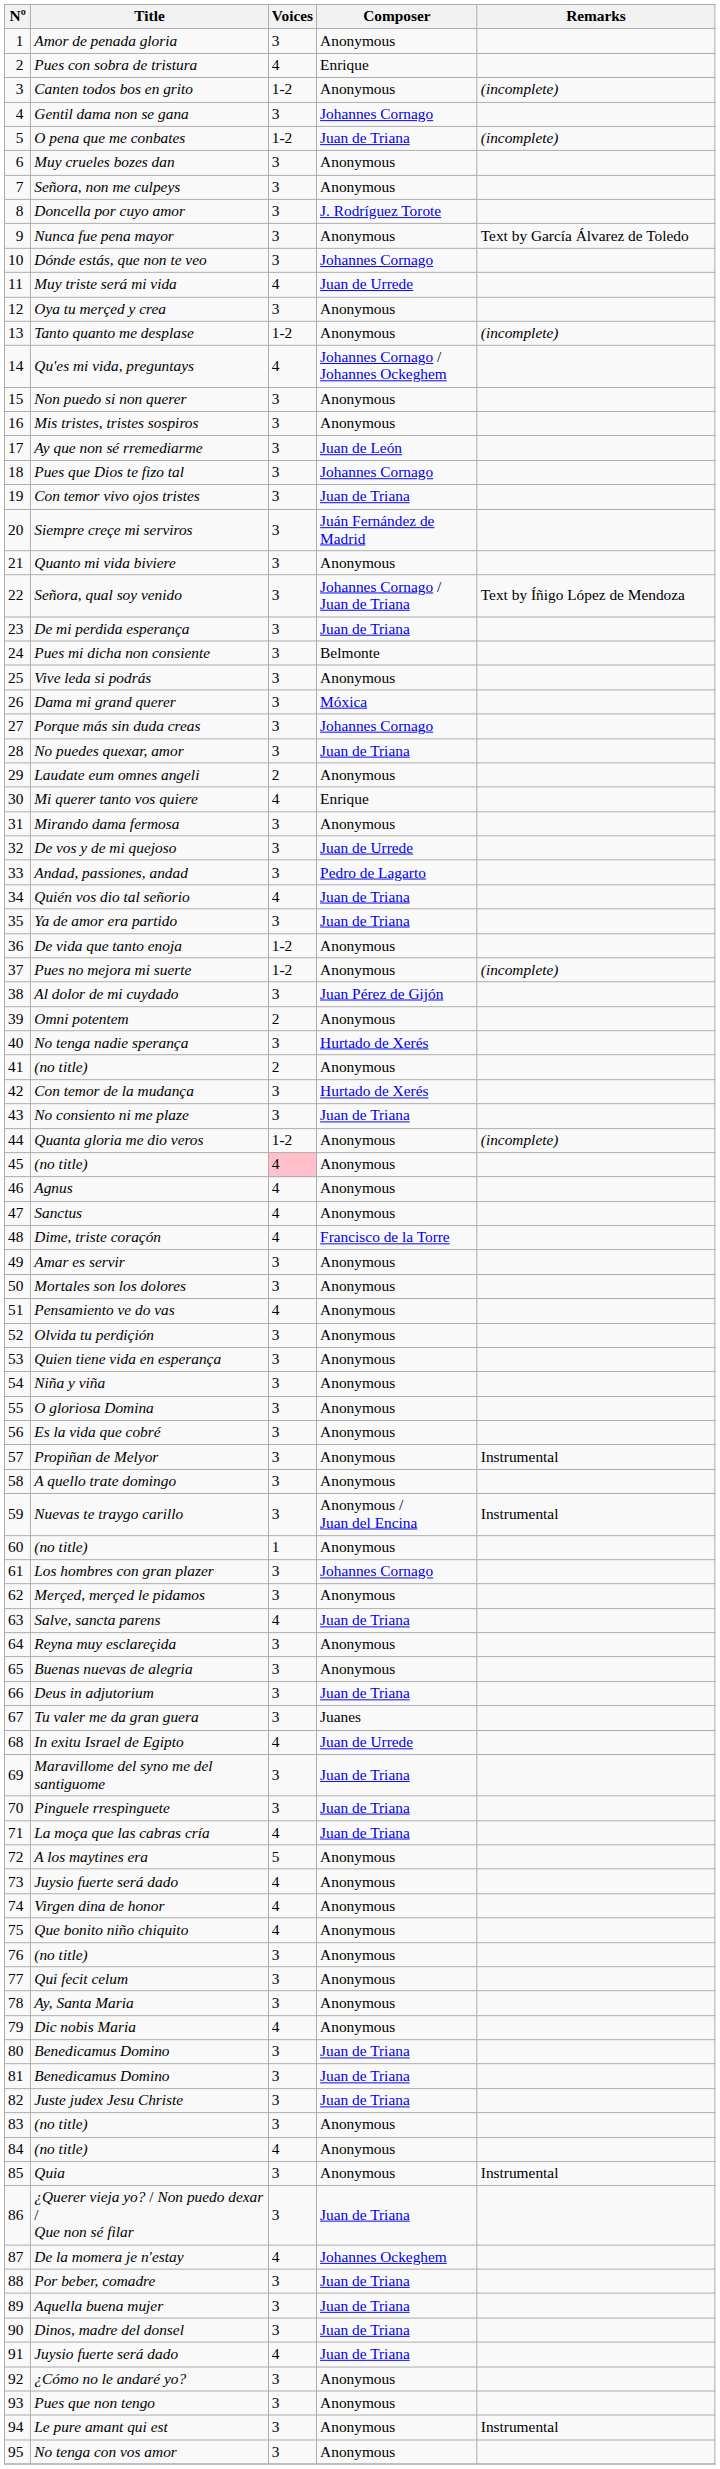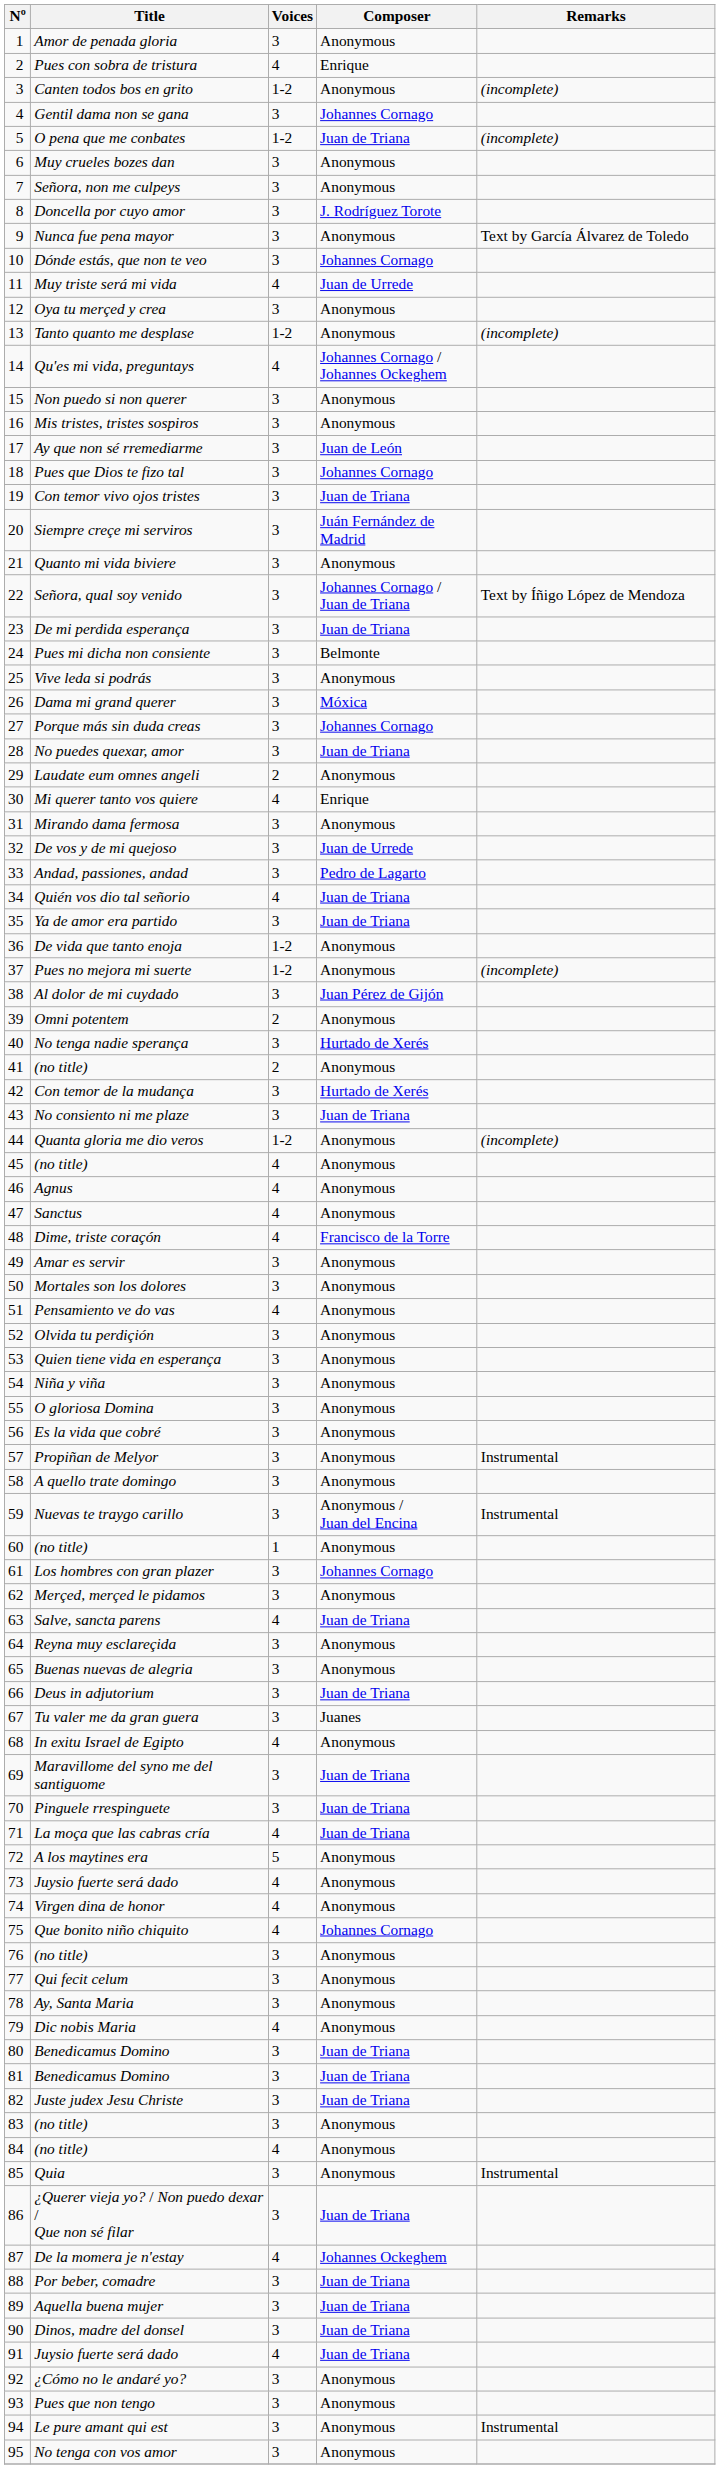 <table class="wikitable sortable">
 <tr>
 <th width="20"  align="left">Nº</th>
 <th width="240" align="left">Title</th>
 <th width="10"  align="left">Voices</th>
 <th width="160" align="left">Composer</th>
 <th width="240" align="left">Remarks</th>
 </tr>
 <tr>
 <td>  1</td>
 <td><em>Amor de penada gloria</em></td>
 <td>3</td>
 <td>Anonymous</td>
 <td></td>
 </tr>
 <tr>
 <td>  2</td>
 <td><em>Pues con sobra de tristura</em></td>
 <td>4</td>
 <td>Enrique</td>
 <td></td>
 </tr>
 <tr>
 <td>  3</td>
 <td><em>Canten todos bos en grito</em></td>
 <td>1-2</td>
 <td>Anonymous</td>
 <td><em>(incomplete)</em></td>
 </tr>
 <tr>
 <td>  4</td>
 <td><em>Gentil dama non se gana</em></td>
 <td>3</td>
 <td><a href='#'>Johannes Cornago</a></td>
 <td></td>
 </tr>
 <tr>
 <td>  5</td>
 <td><em>O pena que me conbates</em></td>
 <td>1-2</td>
 <td><a href='#'>Juan de Triana</a></td>
 <td><em>(incomplete)</em></td>
 </tr>
 <tr>
 <td>  6</td>
 <td><em>Muy crueles bozes dan</em></td>
 <td>3</td>
 <td>Anonymous</td>
 <td></td>
 </tr>
 <tr>
 <td>  7</td>
 <td><em>Señora, non me culpeys</em></td>
 <td>3</td>
 <td>Anonymous</td>
 <td></td>
 </tr>
 <tr>
 <td>  8</td>
 <td><em>Doncella por cuyo amor</em></td>
 <td>3</td>
 <td><a href='#'>J. Rodríguez Torote</a></td>
 <td></td>
 </tr>
 <tr>
 <td>  9</td>
 <td><em>Nunca fue pena mayor</em></td>
 <td>3</td>
 <td>Anonymous</td>
 <td>Text by García Álvarez de Toledo</td>
 </tr>
 <tr>
 <td>10</td>
 <td><em>Dónde estás, que non te veo</em></td>
 <td>3</td>
 <td><a href='#'>Johannes Cornago</a></td>
 <td></td>
 </tr>
 <tr>
 <td>11</td>
 <td><em>Muy triste será mi vida</em></td>
 <td>4</td>
 <td><a href='#'>Juan de Urrede</a></td>
 <td></td>
 </tr>
 <tr>
 <td>12</td>
 <td><em>Oya tu merçed y crea</em></td>
 <td>3</td>
 <td>Anonymous</td>
 <td></td>
 </tr>
 <tr>
 <td>13</td>
 <td><em>Tanto quanto me desplase</em></td>
 <td>1-2</td>
 <td>Anonymous</td>
 <td><em>(incomplete)</em></td>
 </tr>
 <tr>
 <td>14</td>
 <td><em>Qu'es mi vida, preguntays</em></td>
 <td>4</td>
 <td><a href='#'>Johannes Cornago</a> /<br><a href='#'>Johannes Ockeghem</a></td>
 <td></td>
 </tr>
 <tr>
 <td>15</td>
 <td><em>Non puedo si non querer</em></td>
 <td>3</td>
 <td>Anonymous</td>
 <td></td>
 </tr>
 <tr>
 <td>16</td>
 <td><em>Mis tristes, tristes sospiros</em></td>
 <td>3</td>
 <td>Anonymous</td>
 <td></td>
 </tr>
 <tr>
 <td>17</td>
 <td><em>Ay que non sé rremediarme</em></td>
 <td>3</td>
 <td><a href='#'>Juan de León</a></td>
 <td></td>
 </tr>
 <tr>
 <td>18</td>
 <td><em>Pues que Dios te fizo tal</em></td>
 <td>3</td>
 <td><a href='#'>Johannes Cornago</a></td>
 <td></td>
 </tr>
 <tr>
 <td>19</td>
 <td><em>Con temor vivo ojos tristes</em></td>
 <td>3</td>
 <td><a href='#'>Juan de Triana</a></td>
 <td></td>
 </tr>
 <tr>
 <td>20</td>
 <td><em>Siempre creçe mi serviros</em></td>
 <td>3</td>
 <td><a href='#'>Juán Fernández de Madrid</a></td>
 <td></td>
 </tr>
 <tr>
 <td>21</td>
 <td><em>Quanto mi vida biviere</em></td>
 <td>3</td>
 <td>Anonymous</td>
 <td></td>
 </tr>
 <tr>
 <td>22</td>
 <td><em>Señora, qual soy venido</em></td>
 <td>3</td>
 <td><a href='#'>Johannes Cornago</a> / <br><a href='#'>Juan de Triana</a></td>
 <td>Text by Íñigo López de Mendoza</td>
 </tr>
 <tr>
 <td>23</td>
 <td><em>De mi perdida esperança</em></td>
 <td>3</td>
 <td><a href='#'>Juan de Triana</a></td>
 <td></td>
 </tr>
 <tr>
 <td>24</td>
 <td><em>Pues mi dicha non consiente</em></td>
 <td>3</td>
 <td>Belmonte</td>
 <td></td>
 </tr>
 <tr>
 <td>25</td>
 <td><em>Vive leda si podrás</em></td>
 <td>3</td>
 <td>Anonymous</td>
 <td></td>
 </tr>
 <tr>
 <td>26</td>
 <td><em>Dama mi grand querer</em></td>
 <td>3</td>
 <td><a href='#'>Móxica</a></td>
 <td></td>
 </tr>
 <tr>
 <td>27</td>
 <td><em>Porque más sin duda creas</em></td>
 <td>3</td>
 <td><a href='#'>Johannes Cornago</a></td>
 <td></td>
 </tr>
 <tr>
 <td>28</td>
 <td><em>No puedes quexar, amor</em></td>
 <td>3</td>
 <td><a href='#'>Juan de Triana</a></td>
 <td></td>
 </tr>
 <tr>
 <td>29</td>
 <td><em>Laudate eum omnes angeli</em></td>
 <td>2</td>
 <td>Anonymous</td>
 <td></td>
 </tr>
 <tr>
 <td>30</td>
 <td><em>Mi querer tanto vos quiere</em></td>
 <td>4</td>
 <td>Enrique</td>
 <td></td>
 </tr>
 <tr>
 <td>31</td>
 <td><em>Mirando dama fermosa</em></td>
 <td>3</td>
 <td>Anonymous</td>
 <td></td>
 </tr>
 <tr>
 <td>32</td>
 <td><em>De vos y de mi quejoso</em></td>
 <td>3</td>
 <td><a href='#'>Juan de Urrede</a></td>
 <td></td>
 </tr>
 <tr>
 <td>33</td>
 <td><em>Andad, passiones, andad</em></td>
 <td>3</td>
 <td><a href='#'>Pedro de Lagarto</a></td>
 <td></td>
 </tr>
 <tr>
 <td>34</td>
 <td><em>Quién vos dio tal señorio</em></td>
 <td>4</td>
 <td><a href='#'>Juan de Triana</a></td>
 <td></td>
 </tr>
 <tr>
 <td>35</td>
 <td><em>Ya de amor era partido</em></td>
 <td>3</td>
 <td><a href='#'>Juan de Triana</a></td>
 <td></td>
 </tr>
 <tr>
 <td>36</td>
 <td><em>De vida que tanto enoja</em></td>
 <td>1-2</td>
 <td>Anonymous</td>
 <td></td>
 </tr>
 <tr>
 <td>37</td>
 <td><em>Pues no mejora mi suerte</em></td>
 <td>1-2</td>
 <td>Anonymous</td>
 <td><em>(incomplete)</em></td>
 </tr>
 <tr>
 <td>38</td>
 <td><em>Al dolor de mi cuydado</em></td>
 <td>3</td>
 <td><a href='#'>Juan Pérez de Gijón</a></td>
 <td></td>
 </tr>
 <tr>
 <td>39</td>
 <td><em>Omni potentem</em></td>
 <td>2</td>
 <td>Anonymous</td>
 <td></td>
 </tr>
 <tr>
 <td>40</td>
 <td><em>No tenga nadie sperança</em></td>
 <td>3</td>
 <td><a href='#'>Hurtado de Xerés</a></td>
 <td></td>
 </tr>
 <tr>
 <td>41</td>
 <td><em>(no title)</em></td>
 <td>2</td>
 <td>Anonymous</td>
 <td></td>
 </tr>
 <tr>
 <td>42</td>
 <td><em>Con temor de la mudança</em></td>
 <td>3</td>
 <td><a href='#'>Hurtado de Xerés</a></td>
 <td></td>
 </tr>
 <tr>
 <td>43</td>
 <td><em>No consiento ni me plaze</em></td>
 <td>3</td>
 <td><a href='#'>Juan de Triana</a></td>
 <td></td>
 </tr>
 <tr>
 <td>44</td>
 <td><em>Quanta gloria me dio veros</em></td>
 <td>1-2</td>
 <td>Anonymous</td>
 <td><em>(incomplete)</em></td>
 </tr>
 <tr>
 <td>45</td>
 <td><em>(no title)</em></td>
-<td style="background: pink;">4</td>
+<td>4</td>
 <td>Anonymous</td>
 <td></td>
 </tr>
 <tr>
 <td>46</td>
 <td><em>Agnus</em></td>
 <td>4</td>
 <td>Anonymous</td>
 <td></td>
 </tr>
 <tr>
 <td>47</td>
 <td><em>Sanctus</em></td>
 <td>4</td>
 <td>Anonymous</td>
 <td></td>
 </tr>
 <tr>
 <td>48</td>
 <td><em>Dime, triste coraçón</em></td>
 <td>4</td>
 <td><a href='#'>Francisco de la Torre</a></td>
 <td></td>
 </tr>
 <tr>
 <td>49</td>
 <td><em>Amar es servir</em></td>
 <td>3</td>
 <td>Anonymous</td>
 <td></td>
 </tr>
 <tr>
 <td>50</td>
 <td><em>Mortales son los dolores</em></td>
 <td>3</td>
 <td>Anonymous</td>
 <td></td>
 </tr>
 <tr>
 <td>51</td>
 <td><em>Pensamiento ve do vas</em></td>
 <td>4</td>
 <td>Anonymous</td>
 <td></td>
 </tr>
 <tr>
 <td>52</td>
 <td><em>Olvida tu perdiçión</em></td>
 <td>3</td>
 <td>Anonymous</td>
 <td></td>
 </tr>
 <tr>
 <td>53</td>
 <td><em>Quien tiene vida en esperança</em></td>
 <td>3</td>
 <td>Anonymous</td>
 <td></td>
 </tr>
 <tr>
 <td>54</td>
 <td><em>Niña y viña</em></td>
 <td>3</td>
 <td>Anonymous</td>
 <td></td>
 </tr>
 <tr>
 <td>55</td>
 <td><em>O gloriosa Domina</em></td>
 <td>3</td>
 <td>Anonymous</td>
 <td></td>
 </tr>
 <tr>
 <td>56</td>
 <td><em>Es la vida que cobré</em></td>
 <td>3</td>
 <td>Anonymous</td>
 <td></td>
 </tr>
 <tr>
 <td>57</td>
 <td><em>Propiñan de Melyor</em></td>
 <td>3</td>
 <td>Anonymous</td>
 <td>Instrumental</td>
 </tr>
 <tr>
 <td>58</td>
 <td><em>A quello trate domingo</em></td>
 <td>3</td>
 <td>Anonymous</td>
 <td></td>
 </tr>
 <tr>
 <td>59</td>
 <td><em>Nuevas te traygo carillo</em></td>
 <td>3</td>
 <td>Anonymous /<br><a href='#'>Juan del Encina</a></td>
 <td>Instrumental</td>
 </tr>
 <tr>
 <td>60</td>
 <td><em>(no title)</em></td>
 <td>1</td>
 <td>Anonymous</td>
 <td></td>
 </tr>
 <tr>
 <td>61</td>
 <td><em>Los hombres con gran plazer</em></td>
 <td>3</td>
 <td><a href='#'>Johannes Cornago</a></td>
 <td></td>
 </tr>
 <tr>
 <td>62</td>
 <td><em>Merçed, merçed le pidamos</em></td>
 <td>3</td>
 <td>Anonymous</td>
 <td></td>
 </tr>
 <tr>
 <td>63</td>
 <td><em>Salve, sancta parens</em></td>
 <td>4</td>
 <td><a href='#'>Juan de Triana</a></td>
 <td></td>
 </tr>
 <tr>
 <td>64</td>
 <td><em>Reyna muy esclareçida</em></td>
 <td>3</td>
 <td>Anonymous</td>
 <td></td>
 </tr>
 <tr>
 <td>65</td>
 <td><em>Buenas nuevas de alegria</em></td>
 <td>3</td>
 <td>Anonymous</td>
 <td></td>
 </tr>
 <tr>
 <td>66</td>
 <td><em>Deus in adjutorium</em></td>
 <td>3</td>
 <td><a href='#'>Juan de Triana</a></td>
 <td></td>
 </tr>
 <tr>
 <td>67</td>
 <td><em>Tu valer me da gran guera</em></td>
 <td>3</td>
 <td>Juanes</td>
 <td></td>
 </tr>
 <tr>
 <td>68</td>
 <td><em>In exitu Israel de Egipto</em></td>
 <td>4</td>
-<td><a href='#'>Juan de Urrede</a></td>
+<td>Anonymous</td>
 <td></td>
 </tr>
 <tr>
 <td>69</td>
 <td><em>Maravillome del syno me del santiguome</em></td>
 <td>3</td>
 <td><a href='#'>Juan de Triana</a></td>
 <td></td>
 </tr>
 <tr>
 <td>70</td>
 <td><em>Pinguele rrespinguete</em></td>
 <td>3</td>
 <td><a href='#'>Juan de Triana</a></td>
 <td></td>
 </tr>
 <tr>
 <td>71</td>
 <td><em>La moça que las cabras cría</em></td>
 <td>4</td>
 <td><a href='#'>Juan de Triana</a></td>
 <td></td>
 </tr>
 <tr>
 <td>72</td>
 <td><em>A los maytines era</em></td>
 <td>5</td>
 <td>Anonymous</td>
 <td></td>
 </tr>
 <tr>
 <td>73</td>
 <td><em>Juysio fuerte será dado</em></td>
 <td>4</td>
 <td>Anonymous</td>
 <td></td>
 </tr>
 <tr>
 <td>74</td>
 <td><em>Virgen dina de honor</em></td>
 <td>4</td>
 <td>Anonymous</td>
 <td></td>
 </tr>
 <tr>
 <td>75</td>
 <td><em>Que bonito niño chiquito</em></td>
 <td>4</td>
-<td>Anonymous</td>
+<td><a href='#'>Johannes Cornago</a></td>
 <td></td>
 </tr>
 <tr>
 <td>76</td>
 <td><em>(no title)</em></td>
 <td>3</td>
 <td>Anonymous</td>
 <td></td>
 </tr>
 <tr>
 <td>77</td>
 <td><em>Qui fecit celum</em></td>
 <td>3</td>
 <td>Anonymous</td>
 <td></td>
 </tr>
 <tr>
 <td>78</td>
 <td><em>Ay, Santa Maria</em></td>
 <td>3</td>
 <td>Anonymous</td>
 <td></td>
 </tr>
 <tr>
 <td>79</td>
 <td><em>Dic nobis Maria</em></td>
 <td>4</td>
 <td>Anonymous</td>
 <td></td>
 </tr>
 <tr>
 <td>80</td>
 <td><em>Benedicamus Domino</em></td>
 <td>3</td>
 <td><a href='#'>Juan de Triana</a></td>
 <td></td>
 </tr>
 <tr>
 <td>81</td>
 <td><em>Benedicamus Domino</em></td>
 <td>3</td>
 <td><a href='#'>Juan de Triana</a></td>
 <td></td>
 </tr>
 <tr>
 <td>82</td>
 <td><em>Juste judex Jesu Christe</em></td>
 <td>3</td>
 <td><a href='#'>Juan de Triana</a></td>
 <td></td>
 </tr>
 <tr>
 <td>83</td>
 <td><em>(no title)</em></td>
 <td>3</td>
 <td>Anonymous</td>
 <td></td>
 </tr>
 <tr>
 <td>84</td>
 <td><em>(no title)</em></td>
 <td>4</td>
 <td>Anonymous</td>
 <td></td>
 </tr>
 <tr>
 <td>85</td>
 <td><em>Quia</em></td>
 <td>3</td>
 <td>Anonymous</td>
 <td>Instrumental</td>
 </tr>
 <tr>
 <td>86</td>
 <td><em>¿Querer vieja yo?</em> / <em>Non puedo dexar</em> /<br><em>Que non sé filar</em></td>
 <td>3</td>
 <td><a href='#'>Juan de Triana</a></td>
 <td></td>
 </tr>
 <tr>
 <td>87</td>
 <td><em>De la momera je n'estay</em></td>
 <td>4</td>
 <td><a href='#'>Johannes Ockeghem</a></td>
 <td></td>
 </tr>
 <tr>
 <td>88</td>
 <td><em>Por beber, comadre</em></td>
 <td>3</td>
 <td><a href='#'>Juan de Triana</a></td>
 <td></td>
 </tr>
 <tr>
 <td>89</td>
 <td><em>Aquella buena mujer</em></td>
 <td>3</td>
 <td><a href='#'>Juan de Triana</a></td>
 <td></td>
 </tr>
 <tr>
 <td>90</td>
 <td><em>Dinos, madre del donsel</em></td>
 <td>3</td>
 <td><a href='#'>Juan de Triana</a></td>
 <td></td>
 </tr>
 <tr>
 <td>91</td>
 <td><em>Juysio fuerte será dado</em></td>
 <td>4</td>
 <td><a href='#'>Juan de Triana</a></td>
 <td></td>
 </tr>
 <tr>
 <td>92</td>
 <td><em>¿Cómo no le andaré yo?</em></td>
 <td>3</td>
 <td>Anonymous</td>
 <td></td>
 </tr>
 <tr>
 <td>93</td>
 <td><em>Pues que non tengo</em></td>
 <td>3</td>
 <td>Anonymous</td>
 <td></td>
 </tr>
 <tr>
 <td>94</td>
 <td><em>Le pure amant qui est</em></td>
 <td>3</td>
 <td>Anonymous</td>
 <td>Instrumental</td>
 </tr>
 <tr>
 <td>95</td>
 <td><em>No tenga con vos amor</em></td>
 <td>3</td>
 <td>Anonymous</td>
 <td></td>
 </tr>
 <tr>
 </tr>
 </table>
